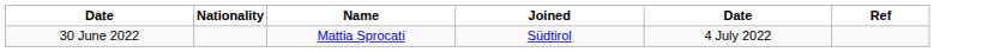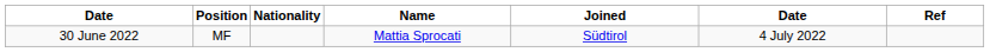 <table class="wikitable" style="text-align:center; font-size:90%; ">
 <tr>
 <th style="background:#FFFFFF; color:black; width:200px;">Date</th>
+<th style="background:#FFFFFF; color:black; width:50px;">Position</th>
 <th style="background:#FFFFFF; color:black; width:50px;">Nationality</th>
 <th style="background:#FFFFFF; color:black; width:200px;">Name</th>
 <th style="background:#FFFFFF; color:black; width:200px;">Joined</th>
 <th style="background:#FFFFFF; color:black; width:200px;">Date</th>
 <th style="background:#FFFFFF; color:black; width:100px;">Ref</th>
 </tr>
 <tr>
 <td>30 June 2022</td>
+<td>MF</td>
 <td></td>
 <td><a href='#'>Mattia Sprocati</a></td>
 <td><a href='#'>Südtirol</a></td>
 <td>4 July 2022</td>
 <td></td>
 </tr>
 </table>
